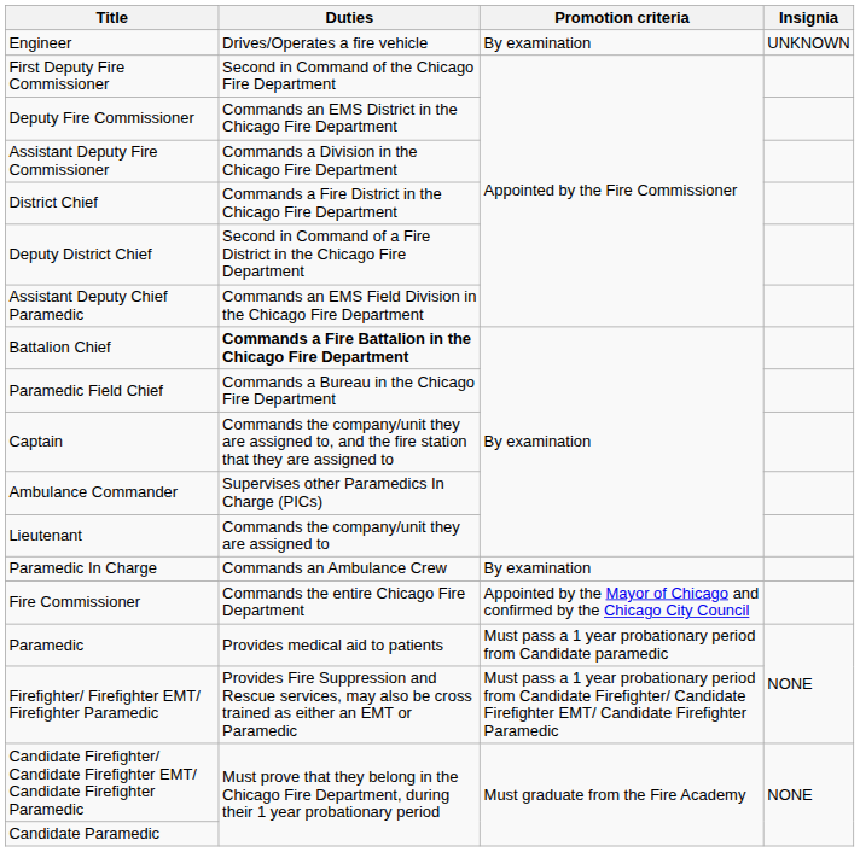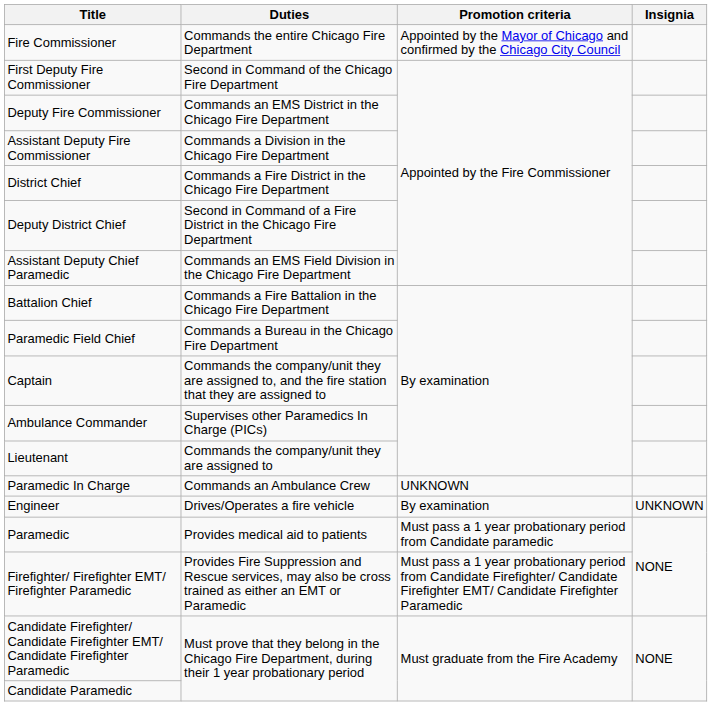 <table class="wikitable">
 <tr>
 <th>Title</th>
 <th>Duties</th>
 <th>Promotion criteria</th>
 <th>Insignia</th>
 </tr>
 <tr>
-<td>Engineer</td>
-<td>Drives/Operates a fire vehicle</td>
-<td>By examination</td>
-<td>UNKNOWN</td>
+<td>Fire Commissioner</td>
+<td>Commands the entire Chicago Fire Department</td>
+<td>Appointed by the <a href='#'>Mayor of Chicago</a> and confirmed by the <a href='#'>Chicago City Council</a></td>
+<td></td>
 </tr>
 <tr>
 <td>First Deputy Fire Commissioner</td>
 <td>Second in Command of the Chicago Fire Department</td>
 <td rowspan="6">Appointed by the Fire Commissioner</td>
 <td></td>
 </tr>
 <tr>
 <td>Deputy Fire Commissioner</td>
 <td>Commands an EMS District in the Chicago Fire Department</td>
 <td></td>
 </tr>
 <tr>
 <td>Assistant Deputy Fire Commissioner</td>
 <td>Commands a Division in the Chicago Fire Department</td>
 <td></td>
 </tr>
 <tr>
 <td>District Chief</td>
 <td>Commands a Fire District in the Chicago Fire Department</td>
 <td></td>
 </tr>
 <tr>
 <td>Deputy District Chief</td>
 <td>Second in Command of a Fire District in the Chicago Fire Department</td>
 <td></td>
 </tr>
 <tr>
 <td>Assistant Deputy Chief Paramedic</td>
 <td>Commands an EMS Field Division in the Chicago Fire Department</td>
 <td></td>
 </tr>
 <tr>
 <td>Battalion Chief</td>
-<td><strong>Commands a Fire Battalion in the Chicago Fire Department</strong></td>
+<td>Commands a Fire Battalion in the Chicago Fire Department</td>
 <td rowspan="5">By examination</td>
 <td></td>
 </tr>
 <tr>
 <td>Paramedic Field Chief</td>
 <td>Commands a Bureau in the Chicago Fire Department</td>
 <td></td>
 </tr>
 <tr>
 <td>Captain</td>
 <td>Commands the company/unit they are assigned to, and the fire station that they are assigned to</td>
 <td></td>
 </tr>
 <tr>
 <td>Ambulance Commander</td>
 <td>Supervises other Paramedics In Charge (PICs)</td>
 <td></td>
 </tr>
 <tr>
 <td>Lieutenant</td>
 <td>Commands the company/unit they are assigned to</td>
 <td></td>
 </tr>
 <tr>
 <td>Paramedic In Charge</td>
 <td>Commands an Ambulance Crew</td>
-<td>By examination</td>
+<td>UNKNOWN</td>
 <td></td>
 </tr>
 <tr>
-<td>Fire Commissioner</td>
-<td>Commands the entire Chicago Fire Department</td>
-<td>Appointed by the <a href='#'>Mayor of Chicago</a> and confirmed by the <a href='#'>Chicago City Council</a></td>
-<td></td>
+<td>Engineer</td>
+<td>Drives/Operates a fire vehicle</td>
+<td>By examination</td>
+<td>UNKNOWN</td>
 </tr>
 <tr>
 <td>Paramedic</td>
 <td>Provides medical aid to patients</td>
 <td>Must pass a 1 year probationary period from Candidate paramedic</td>
 <td rowspan="2">NONE</td>
 </tr>
 <tr>
 <td>Firefighter/ Firefighter EMT/ Firefighter Paramedic</td>
 <td>Provides Fire Suppression and Rescue services, may also be cross trained as either an EMT or Paramedic</td>
 <td>Must pass a 1 year probationary period from Candidate Firefighter/ Candidate Firefighter EMT/ Candidate Firefighter Paramedic</td>
 </tr>
 <tr>
 <td>Candidate Firefighter/ Candidate Firefighter EMT/ Candidate Firefighter Paramedic</td>
 <td rowspan="2">Must prove that they belong in the Chicago Fire Department, during their 1 year probationary period</td>
 <td rowspan="2">Must graduate from the Fire Academy</td>
 <td rowspan="2">NONE</td>
 </tr>
 <tr>
 <td>Candidate Paramedic</td>
 </tr>
 </table>
